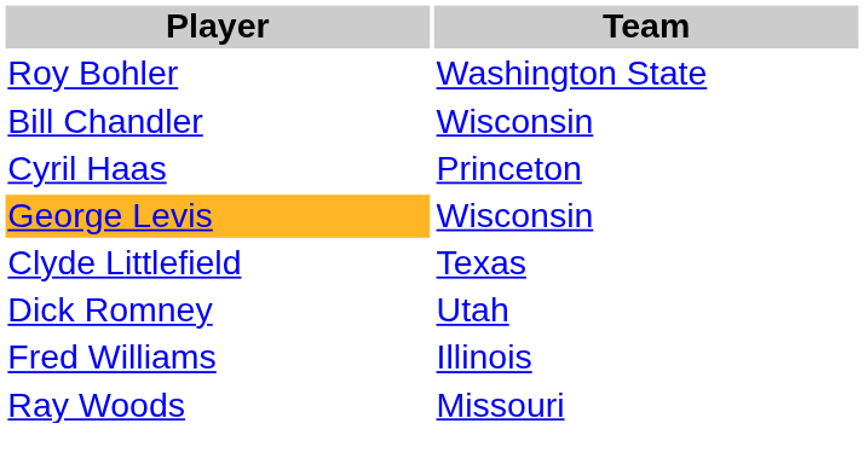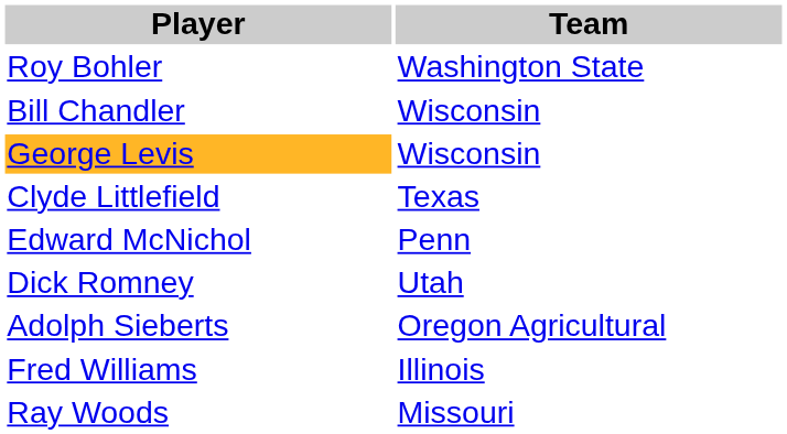 <table style="width:400px" "border:'1' 'solid' 'gray'">
 <tr>
 <th style="background:#CCCCCC;width:50%">Player</th>
 <th style="background:#CCCCCC;width:50%">Team</th>
 </tr>
 <tr>
 <td><a href='#'>Roy Bohler</a></td>
 <td><a href='#'>Washington State</a></td>
 </tr>
 <tr>
 <td><a href='#'>Bill Chandler</a></td>
 <td><a href='#'>Wisconsin</a></td>
 </tr>
 <tr>
-<td><a href='#'>Cyril Haas</a></td>
-<td><a href='#'>Princeton</a></td>
-</tr>
-<tr>
 <td style="background-color:#ffb626"><a href='#'>George Levis</a></td>
 <td><a href='#'>Wisconsin</a></td>
 </tr>
 <tr>
 <td><a href='#'>Clyde Littlefield</a></td>
 <td><a href='#'>Texas</a></td>
 </tr>
 <tr>
+<td><a href='#'>Edward McNichol</a></td>
+<td><a href='#'>Penn</a></td>
+</tr>
+<tr>
 <td><a href='#'>Dick Romney</a></td>
 <td><a href='#'>Utah</a></td>
+</tr>
+<tr>
+<td><a href='#'>Adolph Sieberts</a></td>
+<td><a href='#'>Oregon Agricultural</a></td>
 </tr>
 <tr>
 <td><a href='#'>Fred Williams</a></td>
 <td><a href='#'>Illinois</a></td>
 </tr>
 <tr>
 <td><a href='#'>Ray Woods</a></td>
 <td><a href='#'>Missouri</a></td>
 </tr>
 </table>
